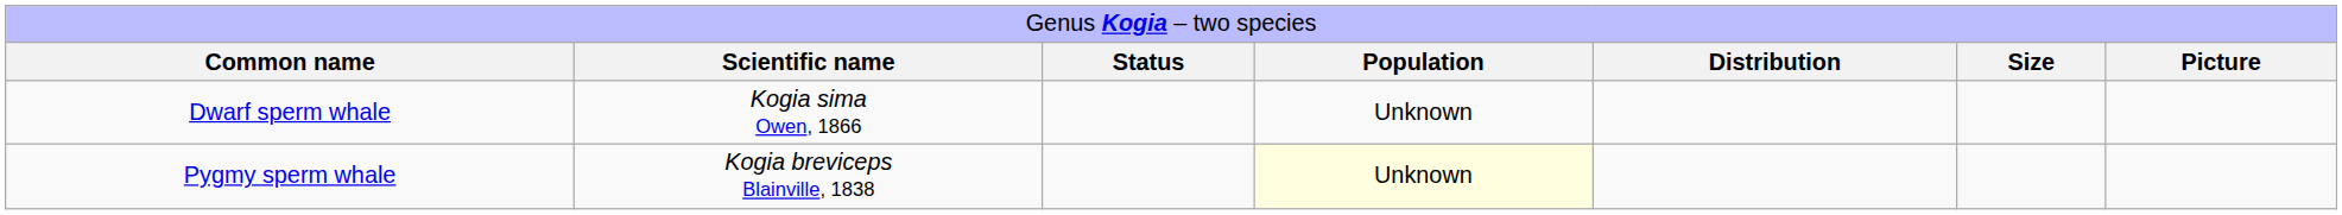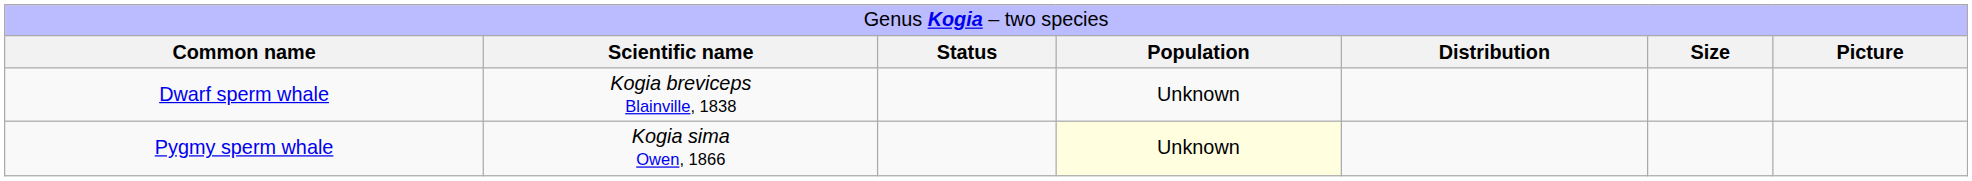 <table class="wikitable" style="width:100%;text-align:center">
 <tr>
 <td colspan="100%" align="center" bgcolor="#BBBBFF">Genus <strong><em><a href='#'>Kogia</a></em></strong> – two species</td>
 </tr>
 <tr>
 <th scope="col">Common name</th>
 <th scope="col">Scientific name</th>
 <th scope="col">Status</th>
 <th scope="col">Population</th>
 <th scope="col">Distribution</th>
 <th scope="col">Size</th>
 <th scope="col">Picture</th>
 </tr>
 <tr>
 <td><a href='#'>Dwarf sperm whale</a></td>
-<td><em>Kogia sima</em><br><small><a href='#'>Owen</a>, 1866</small></td>
+<td><em>Kogia breviceps</em><br><small><a href='#'>Blainville</a>, 1838</small></td>
 <td></td>
 <td>Unknown</td>
 <td></td>
 <td><br> </td>
 <td></td>
 </tr>
 <tr>
 <td><a href='#'>Pygmy sperm whale</a></td>
-<td><em>Kogia breviceps</em><br><small><a href='#'>Blainville</a>, 1838</small></td>
+<td><em>Kogia sima</em><br><small><a href='#'>Owen</a>, 1866</small></td>
 <td></td>
 <td style="background: lightyellow;">Unknown</td>
 <td></td>
 <td><br></td>
 <td></td>
 </tr>
 </table>
